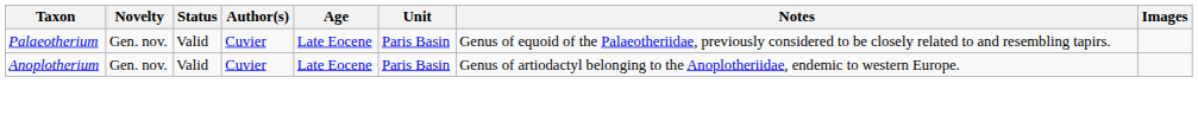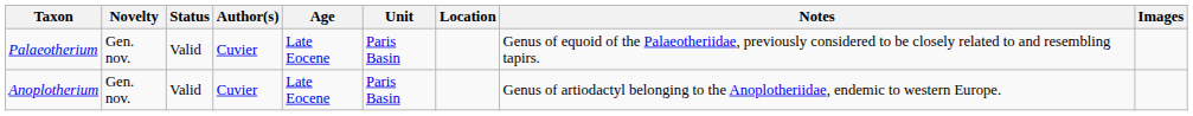 <table class="wikitable sortable" align="center" width="100%">
 <tr>
 <th>Taxon</th>
 <th>Novelty</th>
 <th>Status</th>
 <th>Author(s)</th>
 <th>Age</th>
 <th>Unit</th>
+<th>Location</th>
 <th>Notes</th>
 <th>Images</th>
 </tr>
 <tr>
 <td><em><a href='#'>Palaeotherium</a></em></td>
 <td>Gen. nov.</td>
 <td>Valid</td>
 <td><a href='#'>Cuvier</a></td>
 <td><a href='#'>Late Eocene</a></td>
 <td><a href='#'>Paris Basin</a></td>
+<td></td>
 <td>Genus of equoid of the <a href='#'>Palaeotheriidae</a>, previously considered to be closely related to and resembling tapirs.</td>
 <td><br></td>
 </tr>
 <tr>
 <td><em><a href='#'>Anoplotherium</a></em></td>
 <td>Gen. nov.</td>
 <td>Valid</td>
 <td><a href='#'>Cuvier</a></td>
 <td><a href='#'>Late Eocene</a></td>
 <td><a href='#'>Paris Basin</a></td>
+<td></td>
 <td>Genus of artiodactyl belonging to the <a href='#'>Anoplotheriidae</a>, endemic to western Europe.</td>
 <td><br></td>
 </tr>
 </table>
